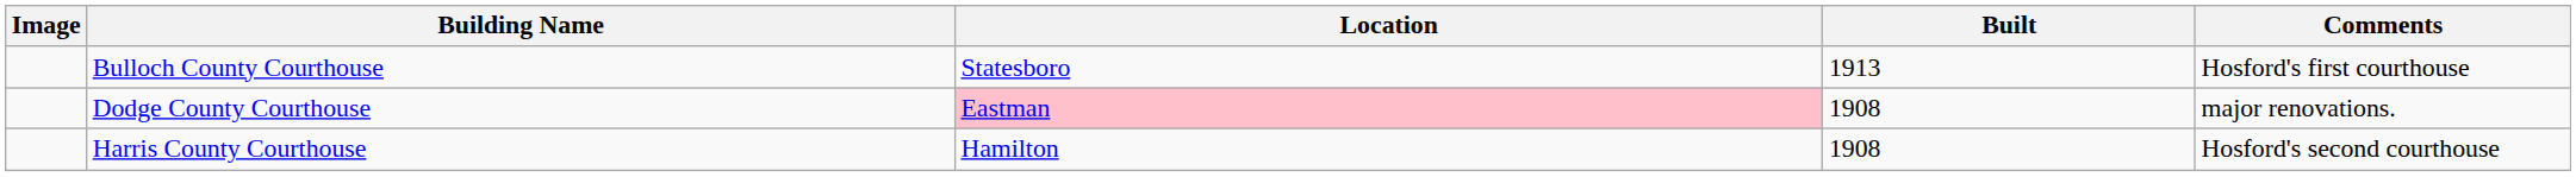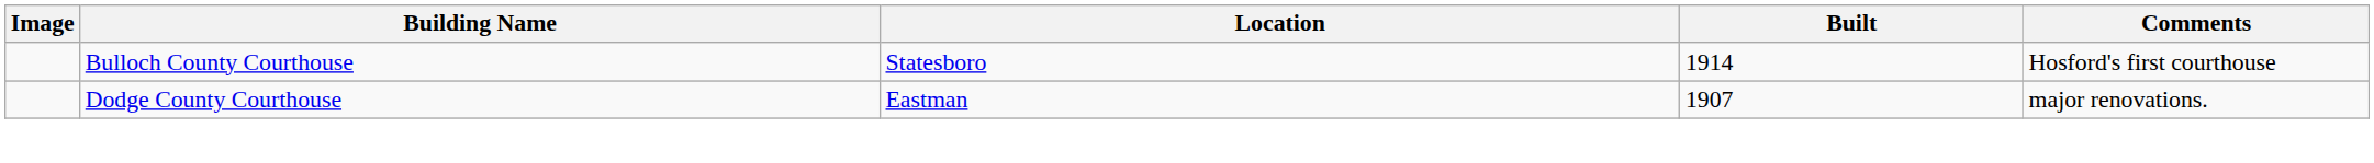 <table class="wikitable sortable" style="width:100%">
 <tr>
 <th width=110><strong>Image</strong></th>
 <th width=35%><strong>Building Name</strong></th>
 <th width=35%><strong>Location</strong></th>
 <th width=15%><strong>Built</strong></th>
 <th width=15%><strong>Comments <br></strong></th>
 </tr>
 <tr>
 <td></td>
 <td><a href='#'>Bulloch County Courthouse</a></td>
 <td><a href='#'>Statesboro</a></td>
-<td>1913</td>
+<td>1914</td>
 <td>Hosford's first courthouse</td>
 </tr>
 <tr>
 <td></td>
 <td><a href='#'>Dodge County Courthouse</a></td>
-<td style="background: pink;"><a href='#'>Eastman</a></td>
-<td>1908</td>
+<td><a href='#'>Eastman</a></td>
+<td>1907</td>
 <td>major renovations.</td>
 </tr>
-<tr>
-<td></td>
-<td><a href='#'>Harris County Courthouse</a></td>
-<td><a href='#'>Hamilton</a></td>
-<td>1908</td>
-<td>Hosford's second courthouse</td>
-</tr>
 </table>
